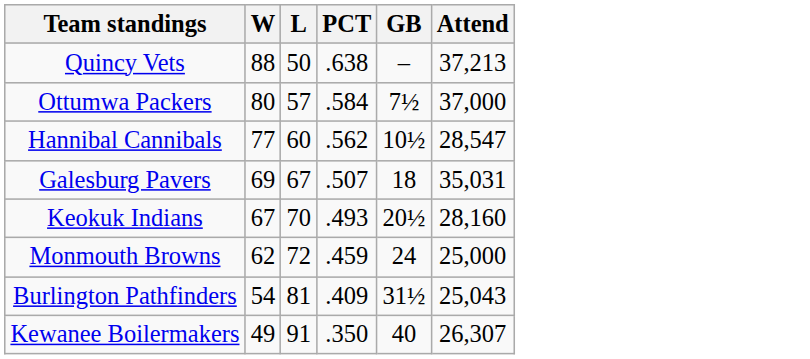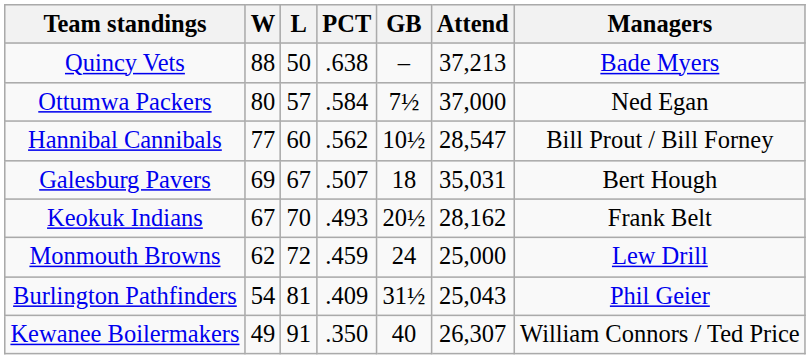 <table class="wikitable" style="text-align:center">
 <tr>
 <th>Team standings</th>
 <th>W</th>
 <th>L</th>
 <th>PCT</th>
 <th>GB</th>
 <th>Attend</th>
+<th>Managers</th>
 </tr>
 <tr>
 <td><a href='#'>Quincy Vets</a></td>
 <td>88</td>
 <td>50</td>
 <td>.638</td>
 <td>–</td>
 <td>37,213</td>
+<td><a href='#'>Bade Myers</a></td>
 </tr>
 <tr>
 <td><a href='#'>Ottumwa Packers</a></td>
 <td>80</td>
 <td>57</td>
 <td>.584</td>
 <td>7½</td>
 <td>37,000</td>
+<td>Ned Egan</td>
 </tr>
 <tr>
 <td><a href='#'>Hannibal Cannibals</a></td>
 <td>77</td>
 <td>60</td>
 <td>.562</td>
 <td>10½</td>
 <td>28,547</td>
+<td>Bill Prout / Bill Forney</td>
 </tr>
 <tr>
 <td><a href='#'>Galesburg Pavers</a></td>
 <td>69</td>
 <td>67</td>
 <td>.507</td>
 <td>18</td>
 <td>35,031</td>
+<td>Bert Hough</td>
 </tr>
 <tr>
 <td><a href='#'>Keokuk Indians</a></td>
 <td>67</td>
 <td>70</td>
 <td>.493</td>
 <td>20½</td>
-<td>28,160</td>
+<td>28,162</td>
+<td>Frank Belt</td>
 </tr>
 <tr>
 <td><a href='#'>Monmouth Browns</a></td>
 <td>62</td>
 <td>72</td>
 <td>.459</td>
 <td>24</td>
 <td>25,000</td>
+<td><a href='#'>Lew Drill</a></td>
 </tr>
 <tr>
 <td><a href='#'>Burlington Pathfinders</a></td>
 <td>54</td>
 <td>81</td>
 <td>.409</td>
 <td>31½</td>
 <td>25,043</td>
+<td><a href='#'>Phil Geier</a></td>
 </tr>
 <tr>
 <td><a href='#'>Kewanee Boilermakers</a></td>
 <td>49</td>
 <td>91</td>
 <td>.350</td>
 <td>40</td>
 <td>26,307</td>
+<td>William Connors / Ted Price</td>
 </tr>
 </table>
